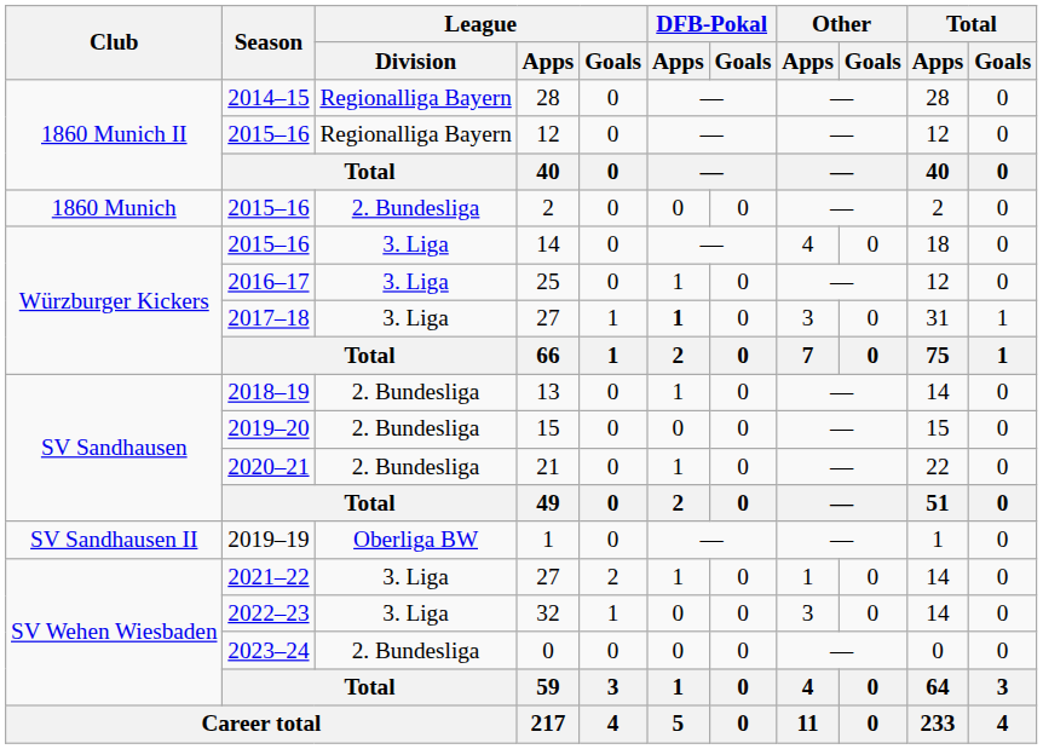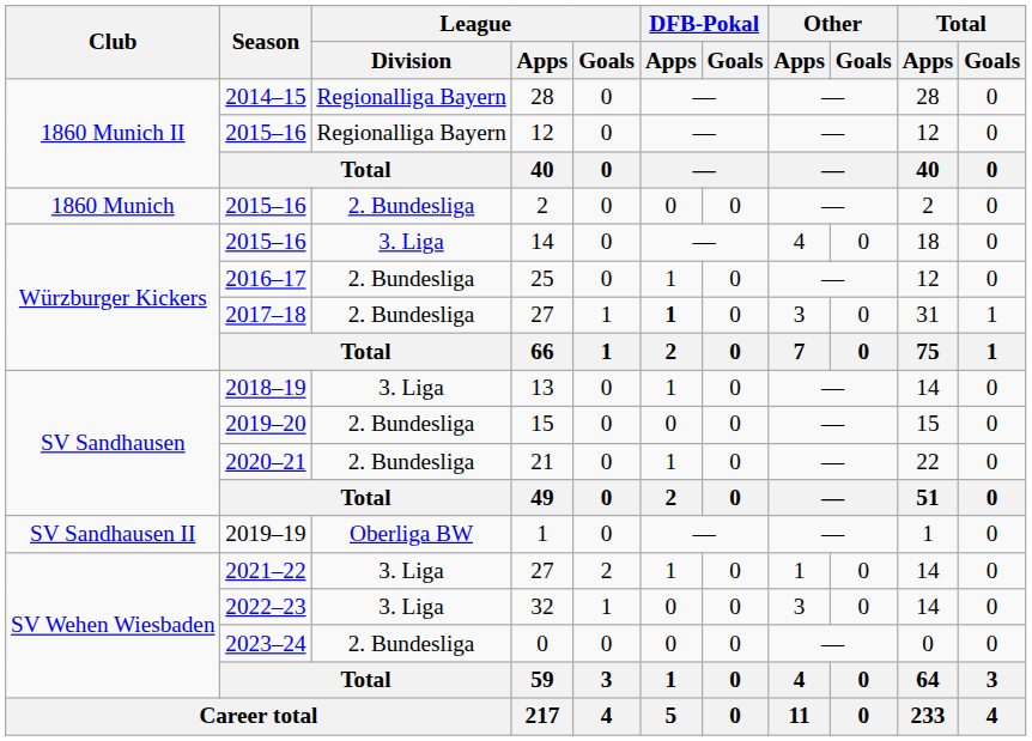 <table class="wikitable" style="text-align:center">
 <tr>
 <th rowspan="2">Club</th>
 <th rowspan="2">Season</th>
 <th colspan="3">League</th>
 <th colspan="2"><a href='#'>DFB-Pokal</a></th>
 <th colspan="2">Other</th>
 <th colspan="2">Total</th>
 </tr>
 <tr>
 <th>Division</th>
 <th>Apps</th>
 <th>Goals</th>
 <th>Apps</th>
 <th>Goals</th>
 <th>Apps</th>
 <th>Goals</th>
 <th>Apps</th>
 <th>Goals</th>
 </tr>
 <tr>
 <td rowspan="3"><a href='#'>1860 Munich II</a></td>
 <td><a href='#'>2014–15</a></td>
 <td><a href='#'>Regionalliga Bayern</a></td>
 <td>28</td>
 <td>0</td>
 <td colspan="2">—</td>
 <td colspan="2">—</td>
 <td>28</td>
 <td>0</td>
 </tr>
 <tr>
 <td><a href='#'>2015–16</a></td>
 <td>Regionalliga Bayern</td>
 <td>12</td>
 <td>0</td>
 <td colspan="2">—</td>
 <td colspan="2">—</td>
 <td>12</td>
 <td>0</td>
 </tr>
 <tr>
 <th colspan="2">Total</th>
 <th>40</th>
 <th>0</th>
 <th colspan="2">—</th>
 <th colspan="2">—</th>
 <th>40</th>
 <th>0</th>
 </tr>
 <tr>
 <td><a href='#'>1860 Munich</a></td>
 <td><a href='#'>2015–16</a></td>
 <td><a href='#'>2. Bundesliga</a></td>
 <td>2</td>
 <td>0</td>
 <td>0</td>
 <td>0</td>
 <td colspan="2">—</td>
 <td>2</td>
 <td>0</td>
 </tr>
 <tr>
 <td rowspan="4"><a href='#'>Würzburger Kickers</a></td>
 <td><a href='#'>2015–16</a></td>
 <td><a href='#'>3. Liga</a></td>
 <td>14</td>
 <td>0</td>
 <td colspan="2">—</td>
 <td>4</td>
 <td>0</td>
 <td>18</td>
 <td>0</td>
 </tr>
 <tr>
 <td><a href='#'>2016–17</a></td>
-<td><a href='#'>3. Liga</a></td>
+<td>2. Bundesliga</td>
 <td>25</td>
 <td>0</td>
 <td>1</td>
 <td>0</td>
 <td colspan="2">—</td>
 <td>12</td>
 <td>0</td>
 </tr>
 <tr>
 <td><a href='#'>2017–18</a></td>
-<td>3. Liga</td>
+<td>2. Bundesliga</td>
 <td>27</td>
 <td>1</td>
 <td><strong>1</strong></td>
 <td>0</td>
 <td>3</td>
 <td>0</td>
 <td>31</td>
 <td>1</td>
 </tr>
 <tr>
 <th colspan="2">Total</th>
 <th>66</th>
 <th>1</th>
 <th>2</th>
 <th>0</th>
 <th>7</th>
 <th>0</th>
 <th>75</th>
 <th>1</th>
 </tr>
 <tr>
 <td rowspan="4"><a href='#'>SV Sandhausen</a></td>
 <td><a href='#'>2018–19</a></td>
-<td>2. Bundesliga</td>
+<td>3. Liga</td>
 <td>13</td>
 <td>0</td>
 <td>1</td>
 <td>0</td>
 <td colspan="2">—</td>
 <td>14</td>
 <td>0</td>
 </tr>
 <tr>
 <td><a href='#'>2019–20</a></td>
 <td>2. Bundesliga</td>
 <td>15</td>
 <td>0</td>
 <td>0</td>
 <td>0</td>
 <td colspan="2">—</td>
 <td>15</td>
 <td>0</td>
 </tr>
 <tr>
 <td><a href='#'>2020–21</a></td>
 <td>2. Bundesliga</td>
 <td>21</td>
 <td>0</td>
 <td>1</td>
 <td>0</td>
 <td colspan="2">—</td>
 <td>22</td>
 <td>0</td>
 </tr>
 <tr>
 <th colspan="2">Total</th>
 <th>49</th>
 <th>0</th>
 <th>2</th>
 <th>0</th>
 <th colspan="2">—</th>
 <th>51</th>
 <th>0</th>
 </tr>
 <tr>
 <td><a href='#'>SV Sandhausen II</a></td>
 <td>2019–19</td>
 <td><a href='#'>Oberliga BW</a></td>
 <td>1</td>
 <td>0</td>
 <td colspan="2">—</td>
 <td colspan="2">—</td>
 <td>1</td>
 <td>0</td>
 </tr>
 <tr>
 <td rowspan="4"><a href='#'>SV Wehen Wiesbaden</a></td>
 <td><a href='#'>2021–22</a></td>
 <td>3. Liga</td>
 <td>27</td>
 <td>2</td>
 <td>1</td>
 <td>0</td>
 <td>1</td>
 <td>0</td>
 <td>14</td>
 <td>0</td>
 </tr>
 <tr>
 <td><a href='#'>2022–23</a></td>
 <td>3. Liga</td>
 <td>32</td>
 <td>1</td>
 <td>0</td>
 <td>0</td>
 <td>3</td>
 <td>0</td>
 <td>14</td>
 <td>0</td>
 </tr>
 <tr>
 <td><a href='#'>2023–24</a></td>
 <td>2. Bundesliga</td>
 <td>0</td>
 <td>0</td>
 <td>0</td>
 <td>0</td>
 <td colspan="2">—</td>
 <td>0</td>
 <td>0</td>
 </tr>
 <tr>
 <th colspan="2">Total</th>
 <th>59</th>
 <th>3</th>
 <th>1</th>
 <th>0</th>
 <th>4</th>
 <th>0</th>
 <th>64</th>
 <th>3</th>
 </tr>
 <tr>
 <th colspan="3">Career total</th>
 <th>217</th>
 <th>4</th>
 <th>5</th>
 <th>0</th>
 <th>11</th>
 <th>0</th>
 <th>233</th>
 <th>4</th>
 </tr>
 </table>
